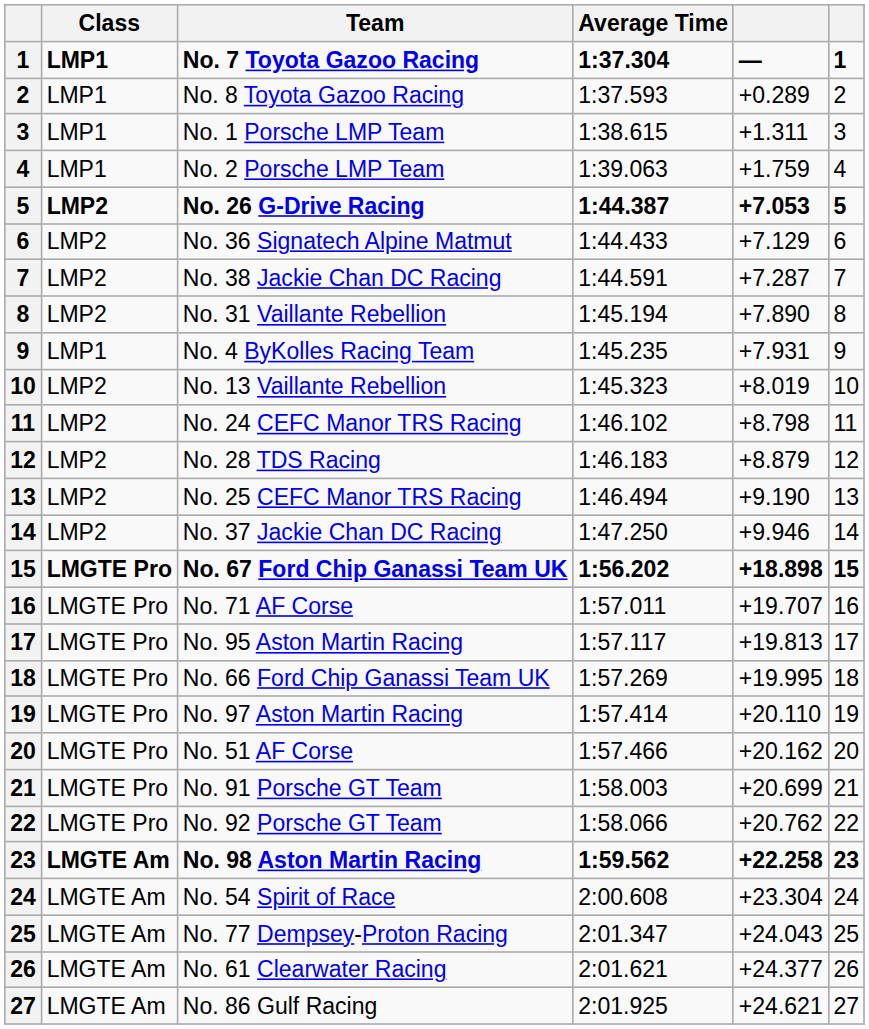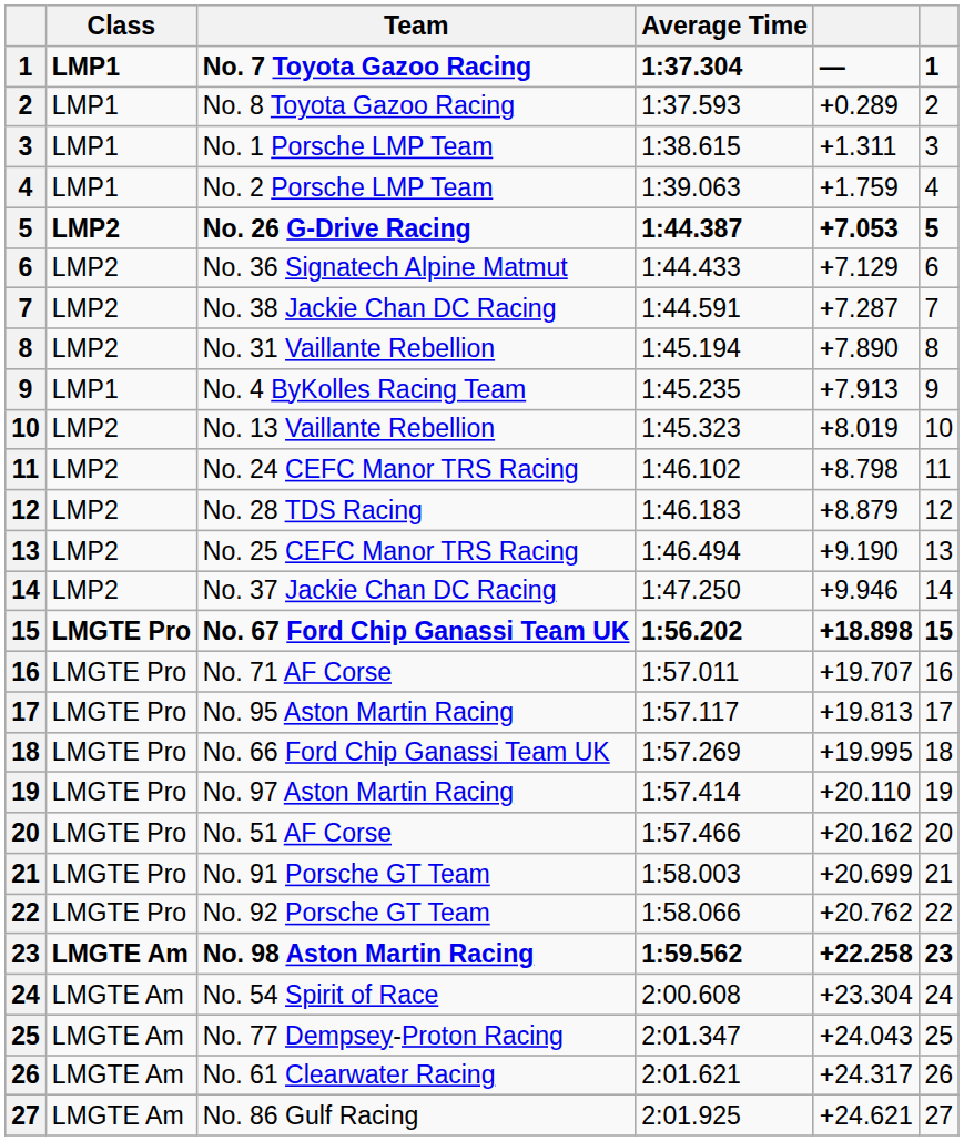 <table class="wikitable" style="font-size: 90%;">
 <tr>
 <th scope="col"></th>
 <th scope="col">Class</th>
 <th scope="col">Team</th>
 <th scope="col">Average Time</th>
 <th scope="col"></th>
 <th scope="col"></th>
 </tr>
 <tr style="font-weight:bold">
 <th scope="row">1</th>
 <td>LMP1</td>
 <td>No. 7 <a href='#'>Toyota Gazoo Racing</a></td>
 <td>1:37.304</td>
 <td>—</td>
 <td>1</td>
 </tr>
 <tr>
 <th scope="row">2</th>
 <td>LMP1</td>
 <td>No. 8 <a href='#'>Toyota Gazoo Racing</a></td>
 <td>1:37.593</td>
 <td>+0.289</td>
 <td>2</td>
 </tr>
 <tr>
 <th scope="row">3</th>
 <td>LMP1</td>
 <td>No. 1 <a href='#'>Porsche LMP Team</a></td>
 <td>1:38.615</td>
 <td>+1.311</td>
 <td>3</td>
 </tr>
 <tr>
 <th scope="row">4</th>
 <td>LMP1</td>
 <td>No. 2 <a href='#'>Porsche LMP Team</a></td>
 <td>1:39.063</td>
 <td>+1.759</td>
 <td>4</td>
 </tr>
 <tr style="font-weight:bold">
 <th scope="row">5</th>
 <td>LMP2</td>
 <td>No. 26 <a href='#'>G-Drive Racing</a></td>
 <td>1:44.387</td>
 <td>+7.053</td>
 <td>5</td>
 </tr>
 <tr>
 <th scope="row">6</th>
 <td>LMP2</td>
 <td>No. 36 <a href='#'>Signatech Alpine Matmut</a></td>
 <td>1:44.433</td>
 <td>+7.129</td>
 <td>6</td>
 </tr>
 <tr>
 <th scope="row">7</th>
 <td>LMP2</td>
 <td>No. 38 <a href='#'>Jackie Chan DC Racing</a></td>
 <td>1:44.591</td>
 <td>+7.287</td>
 <td>7</td>
 </tr>
 <tr>
 <th scope="row">8</th>
 <td>LMP2</td>
 <td>No. 31 <a href='#'>Vaillante Rebellion</a></td>
 <td>1:45.194</td>
 <td>+7.890</td>
 <td>8</td>
 </tr>
 <tr>
 <th scope="row">9</th>
 <td>LMP1</td>
 <td>No. 4 <a href='#'>ByKolles Racing Team</a></td>
 <td>1:45.235</td>
-<td>+7.931</td>
+<td>+7.913</td>
 <td>9</td>
 </tr>
 <tr>
 <th scope="row">10</th>
 <td>LMP2</td>
 <td>No. 13 <a href='#'>Vaillante Rebellion</a></td>
 <td>1:45.323</td>
 <td>+8.019</td>
 <td>10</td>
 </tr>
 <tr>
 <th scope="row">11</th>
 <td>LMP2</td>
 <td>No. 24 <a href='#'>CEFC Manor TRS Racing</a></td>
 <td>1:46.102</td>
 <td>+8.798</td>
 <td>11</td>
 </tr>
 <tr>
 <th scope="row">12</th>
 <td>LMP2</td>
 <td>No. 28 <a href='#'>TDS Racing</a></td>
 <td>1:46.183</td>
 <td>+8.879</td>
 <td>12</td>
 </tr>
 <tr>
 <th scope="row">13</th>
 <td>LMP2</td>
 <td>No. 25 <a href='#'>CEFC Manor TRS Racing</a></td>
 <td>1:46.494</td>
 <td>+9.190</td>
 <td>13</td>
 </tr>
 <tr>
 <th scope="row">14</th>
 <td>LMP2</td>
 <td>No. 37 <a href='#'>Jackie Chan DC Racing</a></td>
 <td>1:47.250</td>
 <td>+9.946</td>
 <td>14</td>
 </tr>
 <tr style="font-weight:bold">
 <th scope="row">15</th>
 <td>LMGTE Pro</td>
 <td>No. 67 <a href='#'>Ford Chip Ganassi Team UK</a></td>
 <td>1:56.202</td>
 <td>+18.898</td>
 <td>15</td>
 </tr>
 <tr>
 <th scope="row">16</th>
 <td>LMGTE Pro</td>
 <td>No. 71 <a href='#'>AF Corse</a></td>
 <td>1:57.011</td>
 <td>+19.707</td>
 <td>16</td>
 </tr>
 <tr>
 <th scope="row">17</th>
 <td>LMGTE Pro</td>
 <td>No. 95 <a href='#'>Aston Martin Racing</a></td>
 <td>1:57.117</td>
 <td>+19.813</td>
 <td>17</td>
 </tr>
 <tr>
 <th scope="row">18</th>
 <td>LMGTE Pro</td>
 <td>No. 66 <a href='#'>Ford Chip Ganassi Team UK</a></td>
 <td>1:57.269</td>
 <td>+19.995</td>
 <td>18</td>
 </tr>
 <tr>
 <th scope="row">19</th>
 <td>LMGTE Pro</td>
 <td>No. 97 <a href='#'>Aston Martin Racing</a></td>
 <td>1:57.414</td>
 <td>+20.110</td>
 <td>19</td>
 </tr>
 <tr>
 <th scope="row">20</th>
 <td>LMGTE Pro</td>
 <td>No. 51 <a href='#'>AF Corse</a></td>
 <td>1:57.466</td>
 <td>+20.162</td>
 <td>20</td>
 </tr>
 <tr>
 <th scope="row">21</th>
 <td>LMGTE Pro</td>
 <td>No. 91 <a href='#'>Porsche GT Team</a></td>
 <td>1:58.003</td>
 <td>+20.699</td>
 <td>21</td>
 </tr>
 <tr>
 <th scope="row">22</th>
 <td>LMGTE Pro</td>
 <td>No. 92 <a href='#'>Porsche GT Team</a></td>
 <td>1:58.066</td>
 <td>+20.762</td>
 <td>22</td>
 </tr>
 <tr style="font-weight:bold">
 <th scope="row">23</th>
 <td>LMGTE Am</td>
 <td>No. 98 <a href='#'>Aston Martin Racing</a></td>
 <td>1:59.562</td>
 <td>+22.258</td>
 <td>23</td>
 </tr>
 <tr>
 <th scope="row">24</th>
 <td>LMGTE Am</td>
 <td>No. 54 <a href='#'>Spirit of Race</a></td>
 <td>2:00.608</td>
 <td>+23.304</td>
 <td>24</td>
 </tr>
 <tr>
 <th scope="row">25</th>
 <td>LMGTE Am</td>
 <td>No. 77 <a href='#'>Dempsey</a>-<a href='#'>Proton Racing</a></td>
 <td>2:01.347</td>
 <td>+24.043</td>
 <td>25</td>
 </tr>
 <tr>
 <th scope="row">26</th>
 <td>LMGTE Am</td>
 <td>No. 61 <a href='#'>Clearwater Racing</a></td>
 <td>2:01.621</td>
-<td>+24.377</td>
+<td>+24.317</td>
 <td>26</td>
 </tr>
 <tr>
 <th scope="row">27</th>
 <td>LMGTE Am</td>
 <td>No. 86 Gulf Racing</td>
 <td>2:01.925</td>
 <td>+24.621</td>
 <td>27</td>
 </tr>
 </table>
